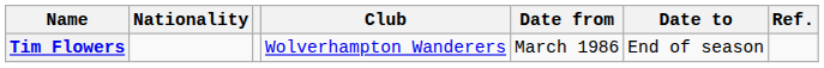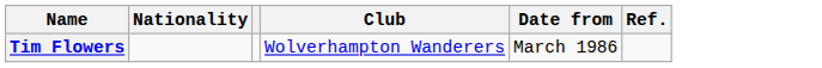 <table class="wikitable plainrowheaders">
 <tr>
 <th scope="col">Name</th>
 <th scope="col">Nationality</th>
 <th scope="col"></th>
 <th scope="col">Club</th>
 <th scope="col">Date from</th>
-<th scope="col">Date to</th>
 <th scope="col">Ref.</th>
 </tr>
 <tr>
 <th scope="row"><a href='#'>Tim Flowers</a></th>
 <td></td>
 <td align="center"></td>
 <td> <a href='#'>Wolverhampton Wanderers</a></td>
 <td>March 1986</td>
-<td>End of season</td>
 <td align="center"></td>
 </tr>
 </table>
